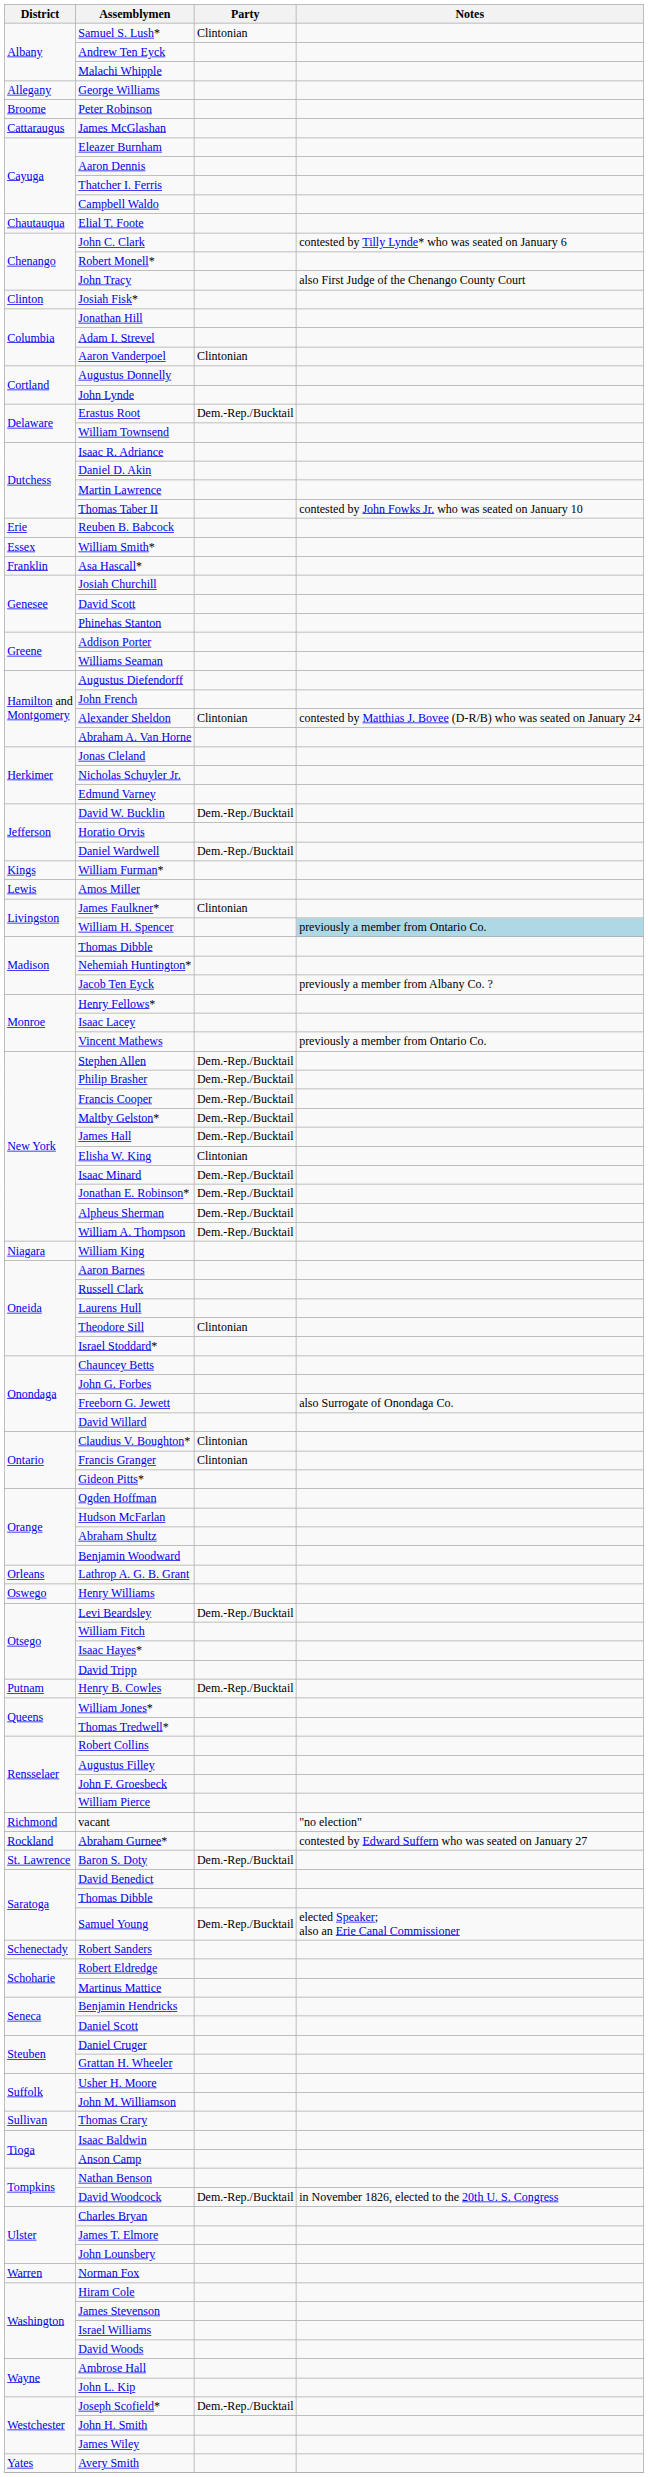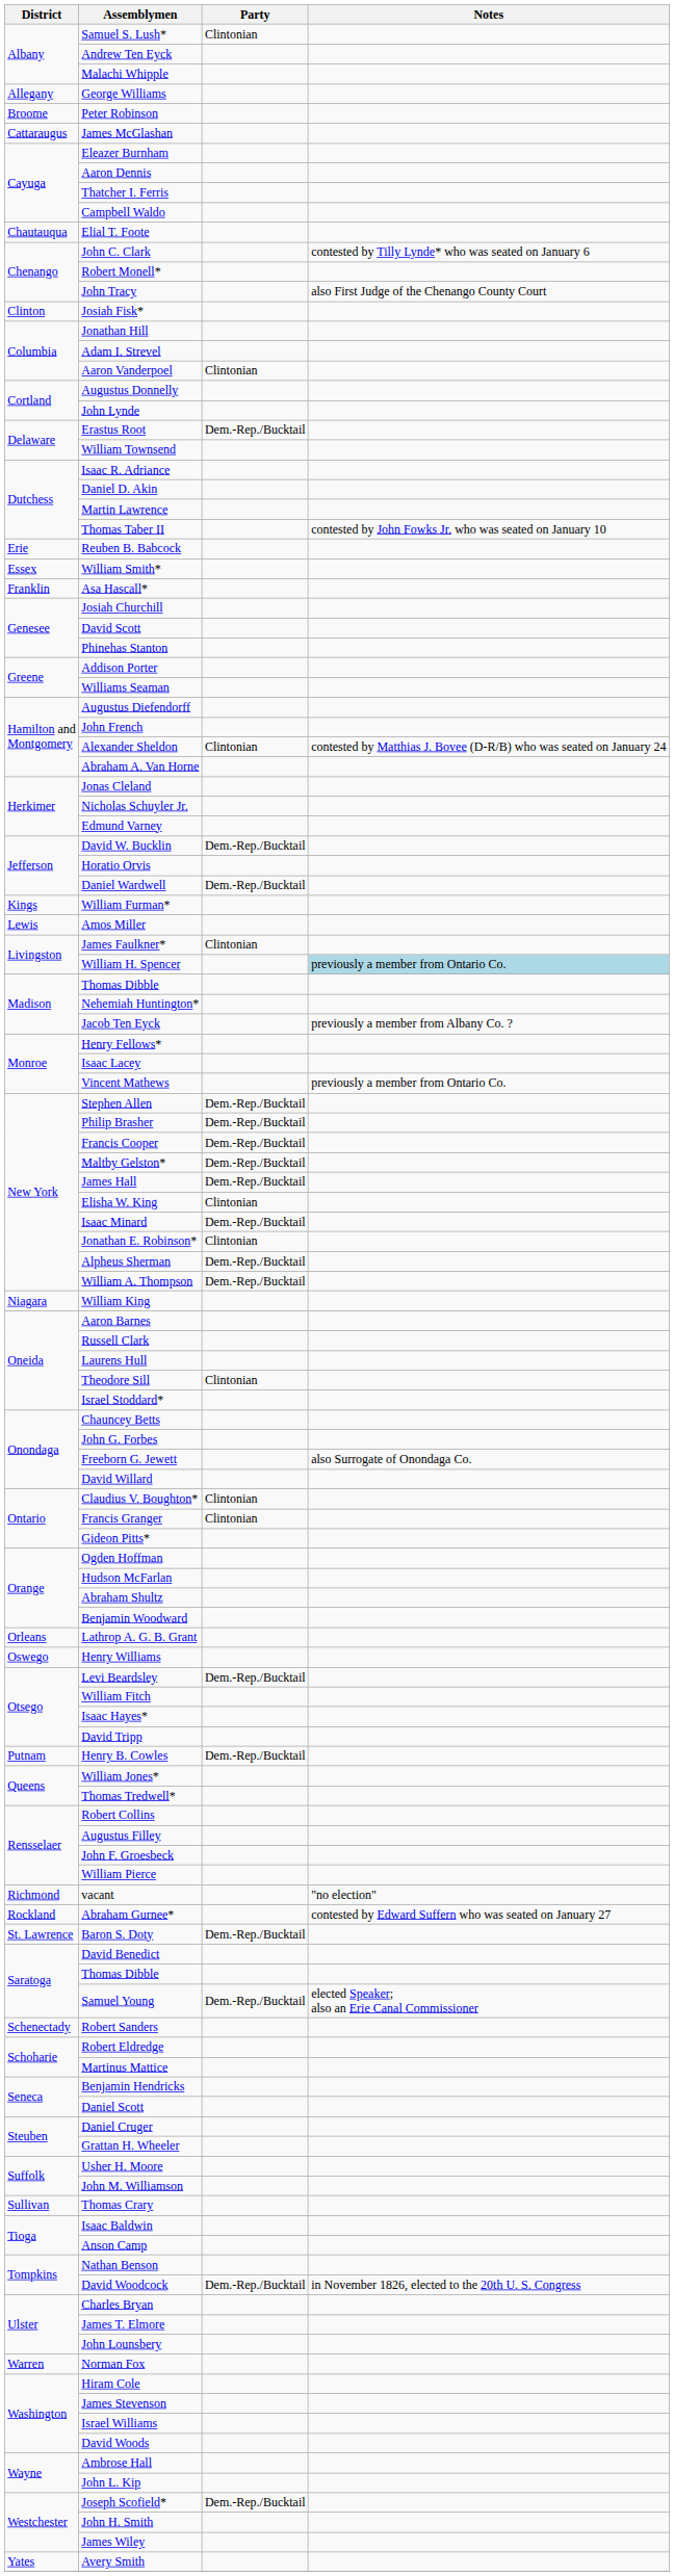 <table class=wikitable>
 <tr>
 <th>District</th>
 <th>Assemblymen</th>
 <th>Party</th>
 <th>Notes</th>
 </tr>
 <tr>
 <td rowspan="3"><a href='#'>Albany</a></td>
 <td><a href='#'>Samuel S. Lush</a>*</td>
 <td>Clintonian</td>
 <td></td>
 </tr>
 <tr>
 <td><a href='#'>Andrew Ten Eyck</a></td>
 <td></td>
 <td></td>
 </tr>
 <tr>
 <td><a href='#'>Malachi Whipple</a></td>
 <td></td>
 <td></td>
 </tr>
 <tr>
 <td><a href='#'>Allegany</a></td>
 <td><a href='#'>George Williams</a></td>
 <td></td>
 <td></td>
 </tr>
 <tr>
 <td><a href='#'>Broome</a></td>
 <td><a href='#'>Peter Robinson</a></td>
 <td></td>
 <td></td>
 </tr>
 <tr>
 <td><a href='#'>Cattaraugus</a></td>
 <td><a href='#'>James McGlashan</a></td>
 <td></td>
 <td></td>
 </tr>
 <tr>
 <td rowspan="4"><a href='#'>Cayuga</a></td>
 <td><a href='#'>Eleazer Burnham</a></td>
 <td></td>
 <td></td>
 </tr>
 <tr>
 <td><a href='#'>Aaron Dennis</a></td>
 <td></td>
 <td></td>
 </tr>
 <tr>
 <td><a href='#'>Thatcher I. Ferris</a></td>
 <td></td>
 <td></td>
 </tr>
 <tr>
 <td><a href='#'>Campbell Waldo</a></td>
 <td></td>
 <td></td>
 </tr>
 <tr>
 <td><a href='#'>Chautauqua</a></td>
 <td><a href='#'>Elial T. Foote</a></td>
 <td></td>
 <td></td>
 </tr>
 <tr>
 <td rowspan="3"><a href='#'>Chenango</a></td>
 <td><a href='#'>John C. Clark</a></td>
 <td></td>
 <td>contested by <a href='#'>Tilly Lynde</a>* who was seated on January 6</td>
 </tr>
 <tr>
 <td><a href='#'>Robert Monell</a>*</td>
 <td></td>
 <td></td>
 </tr>
 <tr>
 <td><a href='#'>John Tracy</a></td>
 <td></td>
 <td>also First Judge of the Chenango County Court</td>
 </tr>
 <tr>
 <td><a href='#'>Clinton</a></td>
 <td><a href='#'>Josiah Fisk</a>*</td>
 <td></td>
 <td></td>
 </tr>
 <tr>
 <td rowspan="3"><a href='#'>Columbia</a></td>
 <td><a href='#'>Jonathan Hill</a></td>
 <td></td>
 <td></td>
 </tr>
 <tr>
 <td><a href='#'>Adam I. Strevel</a></td>
 <td></td>
 <td></td>
 </tr>
 <tr>
 <td><a href='#'>Aaron Vanderpoel</a></td>
 <td>Clintonian</td>
 <td></td>
 </tr>
 <tr>
 <td rowspan="2"><a href='#'>Cortland</a></td>
 <td><a href='#'>Augustus Donnelly</a></td>
 <td></td>
 <td></td>
 </tr>
 <tr>
 <td><a href='#'>John Lynde</a></td>
 <td></td>
 <td></td>
 </tr>
 <tr>
 <td rowspan="2"><a href='#'>Delaware</a></td>
 <td><a href='#'>Erastus Root</a></td>
 <td>Dem.-Rep./Bucktail</td>
 <td></td>
 </tr>
 <tr>
 <td><a href='#'>William Townsend</a></td>
 <td></td>
 <td></td>
 </tr>
 <tr>
 <td rowspan="4"><a href='#'>Dutchess</a></td>
 <td><a href='#'>Isaac R. Adriance</a></td>
 <td></td>
 <td></td>
 </tr>
 <tr>
 <td><a href='#'>Daniel D. Akin</a></td>
 <td></td>
 <td></td>
 </tr>
 <tr>
 <td><a href='#'>Martin Lawrence</a></td>
 <td></td>
 <td></td>
 </tr>
 <tr>
 <td><a href='#'>Thomas Taber II</a></td>
 <td></td>
 <td>contested by <a href='#'>John Fowks Jr.</a> who was seated on January 10</td>
 </tr>
 <tr>
 <td><a href='#'>Erie</a></td>
 <td><a href='#'>Reuben B. Babcock</a></td>
 <td></td>
 <td></td>
 </tr>
 <tr>
 <td><a href='#'>Essex</a></td>
 <td><a href='#'>William Smith</a>*</td>
 <td></td>
 <td></td>
 </tr>
 <tr>
 <td><a href='#'>Franklin</a></td>
 <td><a href='#'>Asa Hascall</a>*</td>
 <td></td>
 <td></td>
 </tr>
 <tr>
 <td rowspan="3"><a href='#'>Genesee</a></td>
 <td><a href='#'>Josiah Churchill</a></td>
 <td></td>
 <td></td>
 </tr>
 <tr>
 <td><a href='#'>David Scott</a></td>
 <td></td>
 <td></td>
 </tr>
 <tr>
 <td><a href='#'>Phinehas Stanton</a></td>
 <td></td>
 <td></td>
 </tr>
 <tr>
 <td rowspan="2"><a href='#'>Greene</a></td>
 <td><a href='#'>Addison Porter</a></td>
 <td></td>
 <td></td>
 </tr>
 <tr>
 <td><a href='#'>Williams Seaman</a></td>
 <td></td>
 <td></td>
 </tr>
 <tr>
 <td rowspan="4"><a href='#'>Hamilton</a> and <br><a href='#'>Montgomery</a></td>
 <td><a href='#'>Augustus Diefendorff</a></td>
 <td></td>
 <td></td>
 </tr>
 <tr>
 <td><a href='#'>John French</a></td>
 <td></td>
 <td></td>
 </tr>
 <tr>
 <td><a href='#'>Alexander Sheldon</a></td>
 <td>Clintonian</td>
 <td>contested by <a href='#'>Matthias J. Bovee</a> (D-R/B) who was seated on January 24</td>
 </tr>
 <tr>
 <td><a href='#'>Abraham A. Van Horne</a></td>
 <td></td>
 <td></td>
 </tr>
 <tr>
 <td rowspan="3"><a href='#'>Herkimer</a></td>
 <td><a href='#'>Jonas Cleland</a></td>
 <td></td>
 <td></td>
 </tr>
 <tr>
 <td><a href='#'>Nicholas Schuyler Jr.</a></td>
 <td></td>
 <td></td>
 </tr>
 <tr>
 <td><a href='#'>Edmund Varney</a></td>
 <td></td>
 <td></td>
 </tr>
 <tr>
 <td rowspan="3"><a href='#'>Jefferson</a></td>
 <td><a href='#'>David W. Bucklin</a></td>
 <td>Dem.-Rep./Bucktail</td>
 <td></td>
 </tr>
 <tr>
 <td><a href='#'>Horatio Orvis</a></td>
 <td></td>
 <td></td>
 </tr>
 <tr>
 <td><a href='#'>Daniel Wardwell</a></td>
 <td>Dem.-Rep./Bucktail</td>
 <td></td>
 </tr>
 <tr>
 <td><a href='#'>Kings</a></td>
 <td><a href='#'>William Furman</a>*</td>
 <td></td>
 <td></td>
 </tr>
 <tr>
 <td><a href='#'>Lewis</a></td>
 <td><a href='#'>Amos Miller</a></td>
 <td></td>
 <td></td>
 </tr>
 <tr>
 <td rowspan="2"><a href='#'>Livingston</a></td>
 <td><a href='#'>James Faulkner</a>*</td>
 <td>Clintonian</td>
 <td></td>
 </tr>
 <tr>
 <td><a href='#'>William H. Spencer</a></td>
 <td></td>
 <td style="background: lightblue;">previously a member from Ontario Co.</td>
 </tr>
 <tr>
 <td rowspan="3"><a href='#'>Madison</a></td>
 <td><a href='#'>Thomas Dibble</a></td>
 <td></td>
 <td></td>
 </tr>
 <tr>
 <td><a href='#'>Nehemiah Huntington</a>*</td>
 <td></td>
 <td></td>
 </tr>
 <tr>
 <td><a href='#'>Jacob Ten Eyck</a></td>
 <td></td>
 <td>previously a member from Albany Co. ?</td>
 </tr>
 <tr>
 <td rowspan="3"><a href='#'>Monroe</a></td>
 <td><a href='#'>Henry Fellows</a>*</td>
 <td></td>
 <td></td>
 </tr>
 <tr>
 <td><a href='#'>Isaac Lacey</a></td>
 <td></td>
 <td></td>
 </tr>
 <tr>
 <td><a href='#'>Vincent Mathews</a></td>
 <td></td>
 <td>previously a member from Ontario Co.</td>
 </tr>
 <tr>
 <td rowspan="10"><a href='#'>New York</a></td>
 <td><a href='#'>Stephen Allen</a></td>
 <td>Dem.-Rep./Bucktail</td>
 <td></td>
 </tr>
 <tr>
 <td><a href='#'>Philip Brasher</a></td>
 <td>Dem.-Rep./Bucktail</td>
 <td></td>
 </tr>
 <tr>
 <td><a href='#'>Francis Cooper</a></td>
 <td>Dem.-Rep./Bucktail</td>
 <td></td>
 </tr>
 <tr>
 <td><a href='#'>Maltby Gelston</a>*</td>
 <td>Dem.-Rep./Bucktail</td>
 <td></td>
 </tr>
 <tr>
 <td><a href='#'>James Hall</a></td>
 <td>Dem.-Rep./Bucktail</td>
 <td></td>
 </tr>
 <tr>
 <td><a href='#'>Elisha W. King</a></td>
 <td>Clintonian</td>
 <td></td>
 </tr>
 <tr>
 <td><a href='#'>Isaac Minard</a></td>
 <td>Dem.-Rep./Bucktail</td>
 <td></td>
 </tr>
 <tr>
 <td><a href='#'>Jonathan E. Robinson</a>*</td>
-<td>Dem.-Rep./Bucktail</td>
+<td>Clintonian</td>
 <td></td>
 </tr>
 <tr>
 <td><a href='#'>Alpheus Sherman</a></td>
 <td>Dem.-Rep./Bucktail</td>
 <td></td>
 </tr>
 <tr>
 <td><a href='#'>William A. Thompson</a></td>
 <td>Dem.-Rep./Bucktail</td>
 <td></td>
 </tr>
 <tr>
 <td><a href='#'>Niagara</a></td>
 <td><a href='#'>William King</a></td>
 <td></td>
 <td></td>
 </tr>
 <tr>
 <td rowspan="5"><a href='#'>Oneida</a></td>
 <td><a href='#'>Aaron Barnes</a></td>
 <td></td>
 <td></td>
 </tr>
 <tr>
 <td><a href='#'>Russell Clark</a></td>
 <td></td>
 <td></td>
 </tr>
 <tr>
 <td><a href='#'>Laurens Hull</a></td>
 <td></td>
 <td></td>
 </tr>
 <tr>
 <td><a href='#'>Theodore Sill</a></td>
 <td>Clintonian</td>
 <td></td>
 </tr>
 <tr>
 <td><a href='#'>Israel Stoddard</a>*</td>
 <td></td>
 <td></td>
 </tr>
 <tr>
 <td rowspan="4"><a href='#'>Onondaga</a></td>
 <td><a href='#'>Chauncey Betts</a></td>
 <td></td>
 <td></td>
 </tr>
 <tr>
 <td><a href='#'>John G. Forbes</a></td>
 <td></td>
 <td></td>
 </tr>
 <tr>
 <td><a href='#'>Freeborn G. Jewett</a></td>
 <td></td>
 <td>also Surrogate of Onondaga Co.</td>
 </tr>
 <tr>
 <td><a href='#'>David Willard</a></td>
 <td></td>
 <td></td>
 </tr>
 <tr>
 <td rowspan="3"><a href='#'>Ontario</a></td>
 <td><a href='#'>Claudius V. Boughton</a>*</td>
 <td>Clintonian</td>
 <td></td>
 </tr>
 <tr>
 <td><a href='#'>Francis Granger</a></td>
 <td>Clintonian</td>
 <td></td>
 </tr>
 <tr>
 <td><a href='#'>Gideon Pitts</a>*</td>
 <td></td>
 <td></td>
 </tr>
 <tr>
 <td rowspan="4"><a href='#'>Orange</a></td>
 <td><a href='#'>Ogden Hoffman</a></td>
 <td></td>
 <td></td>
 </tr>
 <tr>
 <td><a href='#'>Hudson McFarlan</a></td>
 <td></td>
 <td></td>
 </tr>
 <tr>
 <td><a href='#'>Abraham Shultz</a></td>
 <td></td>
 <td></td>
 </tr>
 <tr>
 <td><a href='#'>Benjamin Woodward</a></td>
 <td></td>
 <td></td>
 </tr>
 <tr>
 <td><a href='#'>Orleans</a></td>
 <td><a href='#'>Lathrop A. G. B. Grant</a></td>
 <td></td>
 <td></td>
 </tr>
 <tr>
 <td><a href='#'>Oswego</a></td>
 <td><a href='#'>Henry Williams</a></td>
 <td></td>
 <td></td>
 </tr>
 <tr>
 <td rowspan="4"><a href='#'>Otsego</a></td>
 <td><a href='#'>Levi Beardsley</a></td>
 <td>Dem.-Rep./Bucktail</td>
 <td></td>
 </tr>
 <tr>
 <td><a href='#'>William Fitch</a></td>
 <td></td>
 <td></td>
 </tr>
 <tr>
 <td><a href='#'>Isaac Hayes</a>*</td>
 <td></td>
 <td></td>
 </tr>
 <tr>
 <td><a href='#'>David Tripp</a></td>
 <td></td>
 <td></td>
 </tr>
 <tr>
 <td><a href='#'>Putnam</a></td>
 <td><a href='#'>Henry B. Cowles</a></td>
 <td>Dem.-Rep./Bucktail</td>
 <td></td>
 </tr>
 <tr>
 <td rowspan="2"><a href='#'>Queens</a></td>
 <td><a href='#'>William Jones</a>*</td>
 <td></td>
 <td></td>
 </tr>
 <tr>
 <td><a href='#'>Thomas Tredwell</a>*</td>
 <td></td>
 <td></td>
 </tr>
 <tr>
 <td rowspan="4"><a href='#'>Rensselaer</a></td>
 <td><a href='#'>Robert Collins</a></td>
 <td></td>
 <td></td>
 </tr>
 <tr>
 <td><a href='#'>Augustus Filley</a></td>
 <td></td>
 <td></td>
 </tr>
 <tr>
 <td><a href='#'>John F. Groesbeck</a></td>
 <td></td>
 <td></td>
 </tr>
 <tr>
 <td><a href='#'>William Pierce</a></td>
 <td></td>
 <td></td>
 </tr>
 <tr>
 <td><a href='#'>Richmond</a></td>
 <td>vacant</td>
 <td></td>
 <td>"no election"</td>
 </tr>
 <tr>
 <td><a href='#'>Rockland</a></td>
 <td><a href='#'>Abraham Gurnee</a>*</td>
 <td></td>
 <td>contested by <a href='#'>Edward Suffern</a> who was seated on January 27</td>
 </tr>
 <tr>
 <td><a href='#'>St. Lawrence</a></td>
 <td><a href='#'>Baron S. Doty</a></td>
 <td>Dem.-Rep./Bucktail</td>
 <td></td>
 </tr>
 <tr>
 <td rowspan="3"><a href='#'>Saratoga</a></td>
 <td><a href='#'>David Benedict</a></td>
 <td></td>
 <td></td>
 </tr>
 <tr>
 <td><a href='#'>Thomas Dibble</a></td>
 <td></td>
 <td></td>
 </tr>
 <tr>
 <td><a href='#'>Samuel Young</a></td>
 <td>Dem.-Rep./Bucktail</td>
 <td>elected <a href='#'>Speaker</a>; <br>also an <a href='#'>Erie Canal Commissioner</a></td>
 </tr>
 <tr>
 <td><a href='#'>Schenectady</a></td>
 <td><a href='#'>Robert Sanders</a></td>
 <td></td>
 <td></td>
 </tr>
 <tr>
 <td rowspan="2"><a href='#'>Schoharie</a></td>
 <td><a href='#'>Robert Eldredge</a></td>
 <td></td>
 <td></td>
 </tr>
 <tr>
 <td><a href='#'>Martinus Mattice</a></td>
 <td></td>
 <td></td>
 </tr>
 <tr>
 <td rowspan="2"><a href='#'>Seneca</a></td>
 <td><a href='#'>Benjamin Hendricks</a></td>
 <td></td>
 <td></td>
 </tr>
 <tr>
 <td><a href='#'>Daniel Scott</a></td>
 <td></td>
 <td></td>
 </tr>
 <tr>
 <td rowspan="2"><a href='#'>Steuben</a></td>
 <td><a href='#'>Daniel Cruger</a></td>
 <td></td>
 <td></td>
 </tr>
 <tr>
 <td><a href='#'>Grattan H. Wheeler</a></td>
 <td></td>
 <td></td>
 </tr>
 <tr>
 <td rowspan="2"><a href='#'>Suffolk</a></td>
 <td><a href='#'>Usher H. Moore</a></td>
 <td></td>
 <td></td>
 </tr>
 <tr>
 <td><a href='#'>John M. Williamson</a></td>
 <td></td>
 <td></td>
 </tr>
 <tr>
 <td><a href='#'>Sullivan</a></td>
 <td><a href='#'>Thomas Crary</a></td>
 <td></td>
 <td></td>
 </tr>
 <tr>
 <td rowspan="2"><a href='#'>Tioga</a></td>
 <td><a href='#'>Isaac Baldwin</a></td>
 <td></td>
 <td></td>
 </tr>
 <tr>
 <td><a href='#'>Anson Camp</a></td>
 <td></td>
 <td></td>
 </tr>
 <tr>
 <td rowspan="2"><a href='#'>Tompkins</a></td>
 <td><a href='#'>Nathan Benson</a></td>
 <td></td>
 <td></td>
 </tr>
 <tr>
 <td><a href='#'>David Woodcock</a></td>
 <td>Dem.-Rep./Bucktail</td>
 <td>in November 1826, elected to the <a href='#'>20th U. S. Congress</a></td>
 </tr>
 <tr>
 <td rowspan="3"><a href='#'>Ulster</a></td>
 <td><a href='#'>Charles Bryan</a></td>
 <td></td>
 <td></td>
 </tr>
 <tr>
 <td><a href='#'>James T. Elmore</a></td>
 <td></td>
 <td></td>
 </tr>
 <tr>
 <td><a href='#'>John Lounsbery</a></td>
 <td></td>
 <td></td>
 </tr>
 <tr>
 <td><a href='#'>Warren</a></td>
 <td><a href='#'>Norman Fox</a></td>
 <td></td>
 <td></td>
 </tr>
 <tr>
 <td rowspan="4"><a href='#'>Washington</a></td>
 <td><a href='#'>Hiram Cole</a></td>
 <td></td>
 <td></td>
 </tr>
 <tr>
 <td><a href='#'>James Stevenson</a></td>
 <td></td>
 <td></td>
 </tr>
 <tr>
 <td><a href='#'>Israel Williams</a></td>
 <td></td>
 <td></td>
 </tr>
 <tr>
 <td><a href='#'>David Woods</a></td>
 <td></td>
 <td></td>
 </tr>
 <tr>
 <td rowspan="2"><a href='#'>Wayne</a></td>
 <td><a href='#'>Ambrose Hall</a></td>
 <td></td>
 <td></td>
 </tr>
 <tr>
 <td><a href='#'>John L. Kip</a></td>
 <td></td>
 <td></td>
 </tr>
 <tr>
 <td rowspan="3"><a href='#'>Westchester</a></td>
 <td><a href='#'>Joseph Scofield</a>*</td>
 <td>Dem.-Rep./Bucktail</td>
 <td></td>
 </tr>
 <tr>
 <td><a href='#'>John H. Smith</a></td>
 <td></td>
 <td></td>
 </tr>
 <tr>
 <td><a href='#'>James Wiley</a></td>
 <td></td>
 <td></td>
 </tr>
 <tr>
 <td><a href='#'>Yates</a></td>
 <td><a href='#'>Avery Smith</a></td>
 <td></td>
 <td></td>
 </tr>
 <tr>
 </tr>
 </table>
